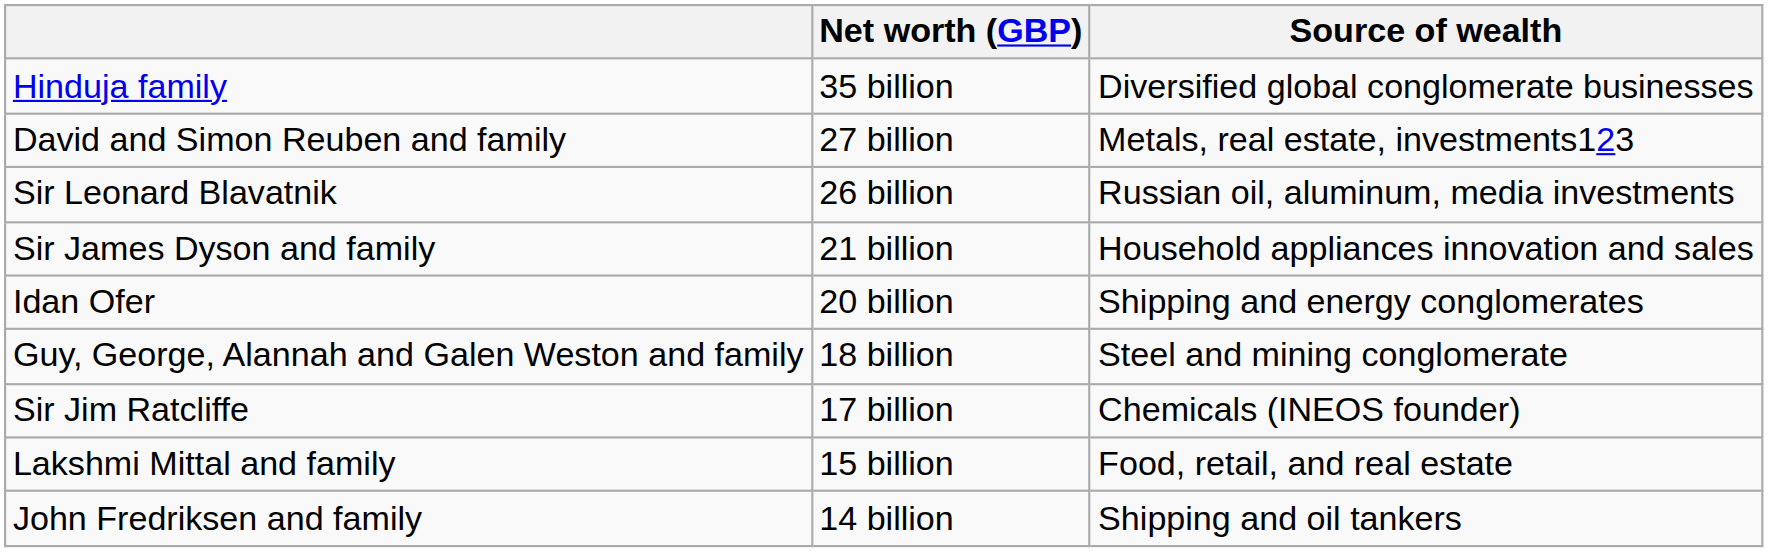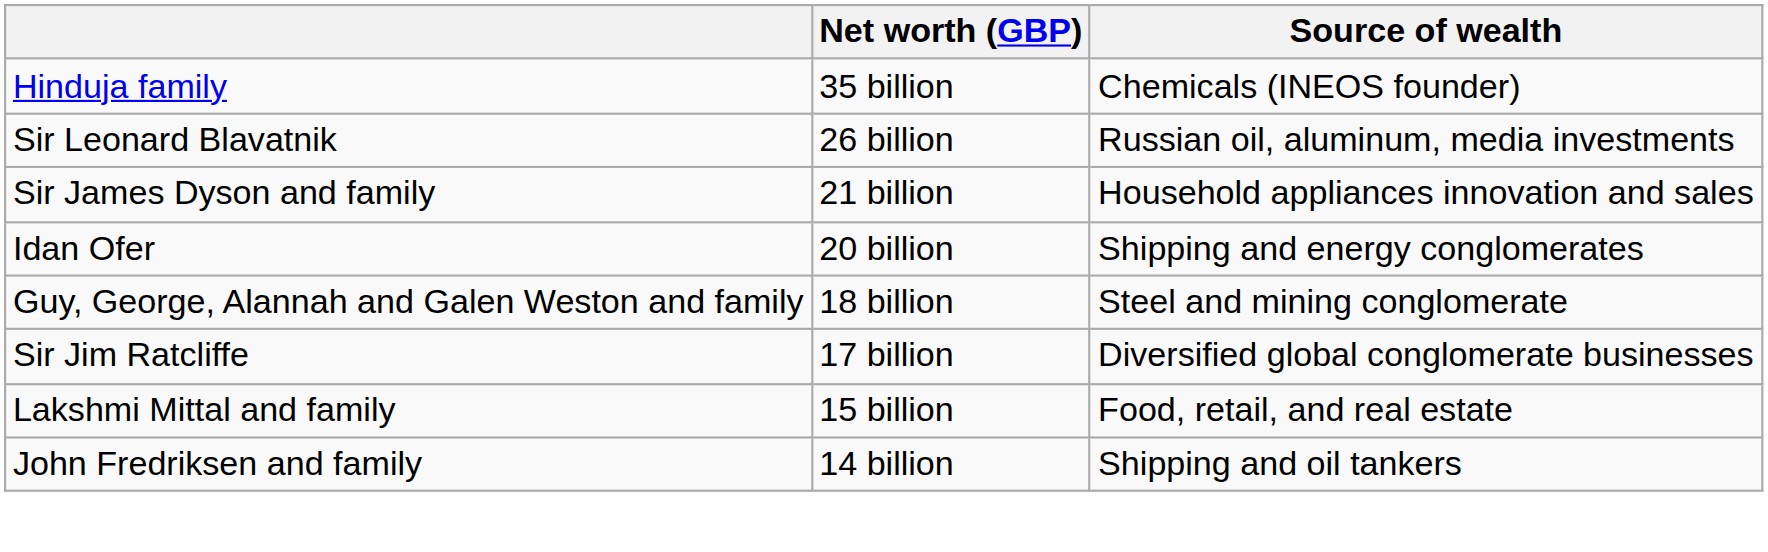 <table class="wikitable sortable">
 <tr>
 <th></th>
 <th>Net worth (<a href='#'>GBP</a>)</th>
 <th>Source of wealth</th>
 </tr>
 <tr>
 <td><a href='#'>Hinduja family</a></td>
 <td>35 billion</td>
-<td>Diversified global conglomerate businesses</td>
-</tr>
-<tr>
-<td>David and Simon Reuben and family</td>
-<td>27 billion</td>
-<td>Metals, real estate, investments1<a href='#'>2</a>3</td>
+<td>Chemicals (INEOS founder)</td>
 </tr>
 <tr>
 <td>Sir Leonard Blavatnik</td>
 <td>26 billion</td>
 <td>Russian oil, aluminum, media investments</td>
 </tr>
 <tr>
 <td>Sir James Dyson and family</td>
 <td>21 billion</td>
 <td>Household appliances innovation and sales</td>
 </tr>
 <tr>
 <td>Idan Ofer</td>
 <td>20 billion</td>
 <td>Shipping and energy conglomerates</td>
 </tr>
 <tr>
 <td>Guy, George, Alannah and Galen Weston and family</td>
 <td>18 billion</td>
 <td>Steel and mining conglomerate</td>
 </tr>
 <tr>
 <td>Sir Jim Ratcliffe</td>
 <td>17 billion</td>
-<td>Chemicals (INEOS founder)</td>
+<td>Diversified global conglomerate businesses</td>
 </tr>
 <tr>
 <td>Lakshmi Mittal and family</td>
 <td>15 billion</td>
 <td>Food, retail, and real estate</td>
 </tr>
 <tr>
 <td>John Fredriksen and family</td>
 <td>14 billion</td>
 <td>Shipping and oil tankers</td>
 </tr>
 </table>
